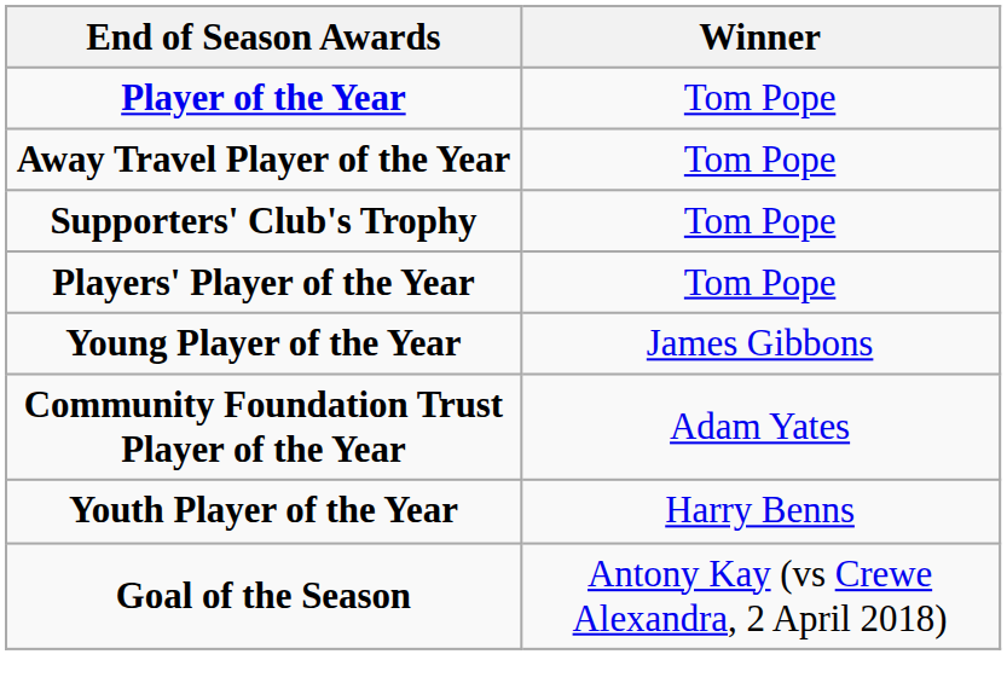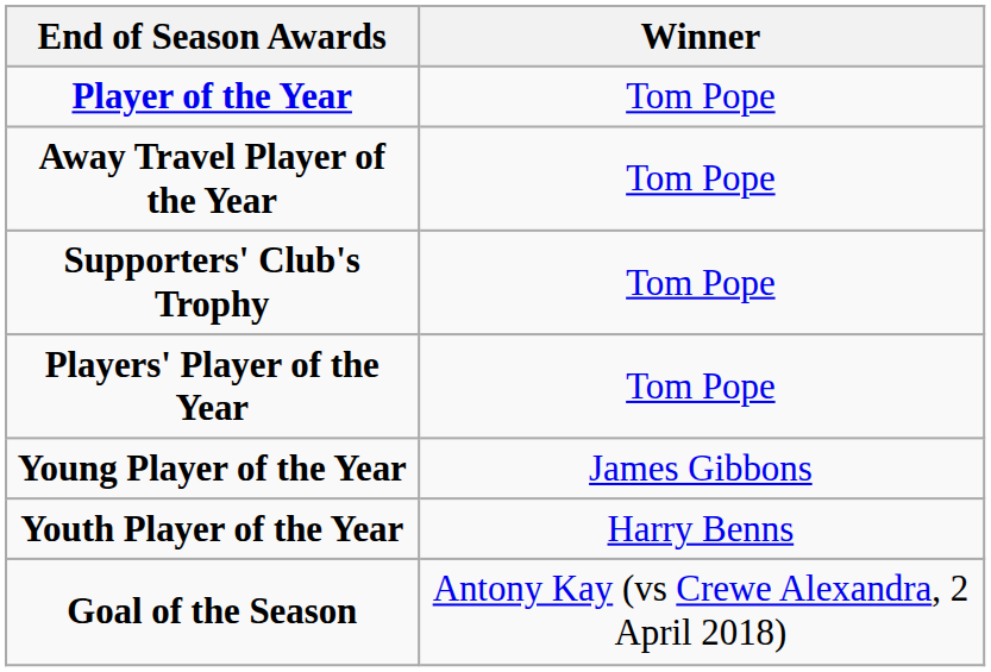 <table class="wikitable" style="text-align:center; font-size:95%;width:65%; text-align:left">
 <tr>
 <th>End of Season Awards</th>
 <th>Winner</th>
 </tr>
 <tr --->
 <td align="center"><strong><a href='#'>Player of the Year</a></strong></td>
 <td align="center"><a href='#'>Tom Pope</a></td>
 </tr>
 <tr --->
 <td align="center"><strong>Away Travel Player of the Year</strong></td>
 <td align="center"><a href='#'>Tom Pope</a></td>
 </tr>
 <tr --->
 <td align="center"><strong>Supporters' Club's Trophy</strong></td>
 <td align="center"><a href='#'>Tom Pope</a></td>
 </tr>
 <tr --->
 <td align="center"><strong>Players' Player of the Year</strong></td>
 <td align="center"><a href='#'>Tom Pope</a></td>
 </tr>
 <tr --->
 <td align="center"><strong>Young Player of the Year</strong></td>
 <td align="center"><a href='#'>James Gibbons</a></td>
 </tr>
 <tr --->
-<td align="center"><strong>Community Foundation Trust Player of the Year</strong></td>
-<td align="center"><a href='#'>Adam Yates</a></td>
-</tr>
-<tr --->
 <td align="center"><strong>Youth Player of the Year</strong></td>
 <td align="center"><a href='#'>Harry Benns</a></td>
 </tr>
 <tr --->
 <td align="center"><strong>Goal of the Season</strong></td>
 <td align="center"><a href='#'>Antony Kay</a> (vs <a href='#'>Crewe Alexandra</a>, 2 April 2018)</td>
 </tr>
 </table>
